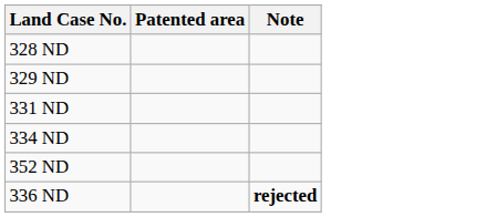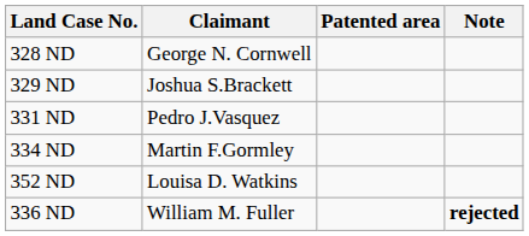 <table class="wikitable">
 <tr>
 <th>Land Case No.</th>
+<th>Claimant</th>
 <th>Patented area</th>
 <th>Note</th>
 </tr>
 <tr>
 <td>328 ND</td>
+<td>George N. Cornwell</td>
 <td></td>
 <td></td>
 </tr>
 <tr>
 <td>329 ND</td>
+<td>Joshua S.Brackett</td>
 <td></td>
 <td></td>
 </tr>
 <tr>
 <td>331 ND</td>
+<td>Pedro J.Vasquez</td>
 <td></td>
 <td></td>
 </tr>
 <tr>
 <td>334 ND</td>
+<td>Martin F.Gormley</td>
 <td></td>
 <td></td>
 </tr>
 <tr>
 <td>352 ND</td>
+<td>Louisa D. Watkins</td>
 <td></td>
 <td></td>
 </tr>
 <tr>
 <td>336 ND</td>
+<td>William M. Fuller</td>
 <td></td>
 <td><strong>rejected</strong></td>
 </tr>
 </table>
